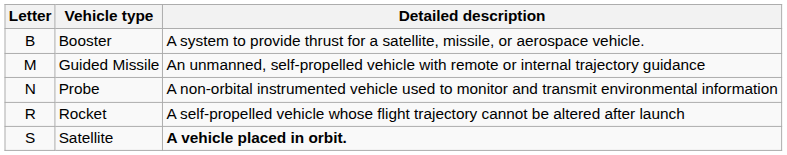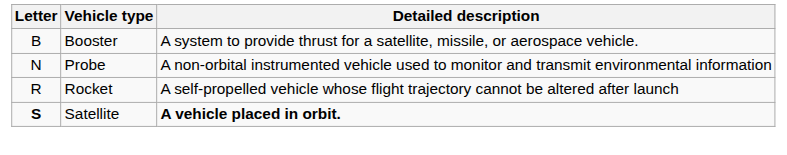 <table border="5" cellspacing="5" cellpadding="2" | class="wikitable" style="margin: 1em auto 1em auto">
 <tr>
 <th>Letter</th>
 <th>Vehicle type</th>
 <th>Detailed description</th>
 </tr>
 <tr>
 <td align="center">B</td>
 <td align="left">Booster</td>
 <td align="left">A system to provide thrust for a satellite, missile, or aerospace vehicle.</td>
 </tr>
 <tr>
-<td align="center">M</td>
-<td align="left">Guided Missile</td>
-<td align="left">An unmanned, self-propelled vehicle with remote or internal trajectory guidance</td>
-</tr>
-<tr>
 <td align="center">N</td>
 <td align="left">Probe</td>
 <td align="left">A non-orbital instrumented vehicle used to monitor and transmit environmental information</td>
 </tr>
 <tr>
 <td align="center">R</td>
 <td align="left">Rocket</td>
 <td align="left">A self-propelled vehicle whose flight trajectory cannot be altered after launch</td>
 </tr>
 <tr>
-<td align="center">S</td>
+<td align="center"><strong>S</strong></td>
 <td align="left">Satellite</td>
 <td align="left"><strong>A vehicle placed in orbit.</strong></td>
 </tr>
 </table>
